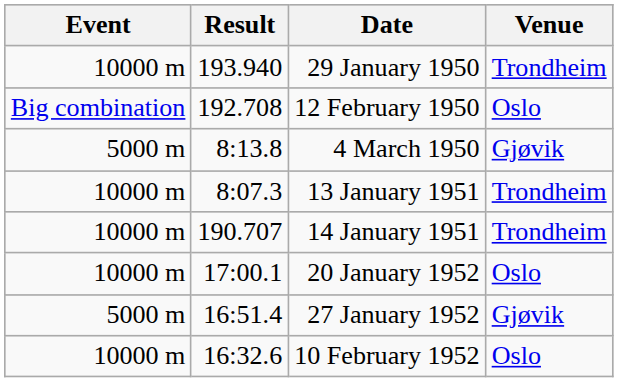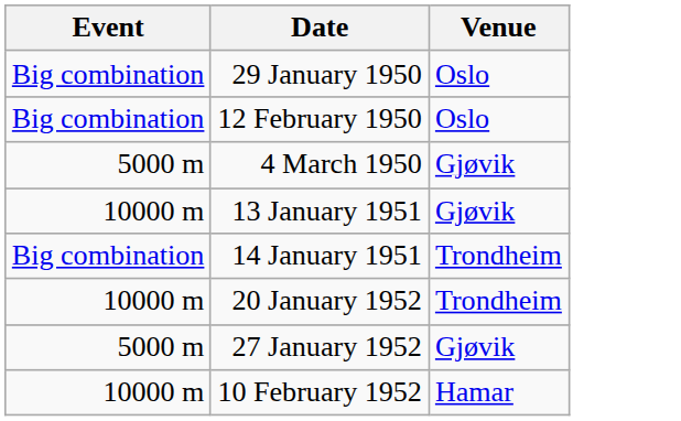 <table class="wikitable">
 <tr>
 <th>Event</th>
-<th>Result</th>
 <th>Date</th>
 <th>Venue</th>
 </tr>
 <tr align="right">
-<td>10000 m</td>
-<td>193.940</td>
+<td><a href='#'>Big combination</a></td>
 <td>29 January 1950</td>
-<td align="left"><a href='#'>Trondheim</a></td>
+<td align="left"><a href='#'>Oslo</a></td>
 </tr>
 <tr align="right">
 <td><a href='#'>Big combination</a></td>
-<td>192.708</td>
 <td>12 February 1950</td>
 <td align="left"><a href='#'>Oslo</a></td>
 </tr>
 <tr align="right">
 <td>5000 m</td>
-<td>8:13.8</td>
 <td>4 March 1950</td>
 <td align="left"><a href='#'>Gjøvik</a></td>
 </tr>
 <tr align="right">
 <td>10000 m</td>
-<td>8:07.3</td>
 <td>13 January 1951</td>
-<td align="left"><a href='#'>Trondheim</a></td>
+<td align="left"><a href='#'>Gjøvik</a></td>
 </tr>
 <tr align="right">
-<td>10000 m</td>
-<td>190.707</td>
+<td><a href='#'>Big combination</a></td>
 <td>14 January 1951</td>
 <td align="left"><a href='#'>Trondheim</a></td>
 </tr>
 <tr align="right">
 <td>10000 m</td>
-<td>17:00.1</td>
 <td>20 January 1952</td>
-<td align="left"><a href='#'>Oslo</a></td>
+<td align="left"><a href='#'>Trondheim</a></td>
 </tr>
 <tr align="right">
 <td>5000 m</td>
-<td>16:51.4</td>
 <td>27 January 1952</td>
 <td align="left"><a href='#'>Gjøvik</a></td>
 </tr>
 <tr align="right">
 <td>10000 m</td>
-<td>16:32.6</td>
 <td>10 February 1952</td>
-<td align="left"><a href='#'>Oslo</a></td>
+<td align="left"><a href='#'>Hamar</a></td>
 </tr>
 </table>
